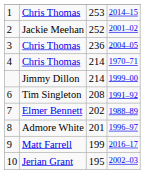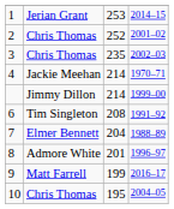 <table class="wikitable">
 <tr>
 </tr>
 <tr>
 <td>1</td>
-<td><a href='#'>Chris Thomas</a></td>
+<td><a href='#'>Jerian Grant</a></td>
 <td>253</td>
 <td style="font-size:80%;"><a href='#'>2014–15</a></td>
 </tr>
 <tr>
 <td>2</td>
-<td>Jackie Meehan</td>
+<td><a href='#'>Chris Thomas</a></td>
 <td>252</td>
 <td style="font-size:80%;"><a href='#'>2001–02</a></td>
 </tr>
 <tr>
 <td>3</td>
 <td><a href='#'>Chris Thomas</a></td>
-<td>236</td>
-<td style="font-size:80%;"><a href='#'>2004–05</a></td>
+<td>235</td>
+<td style="font-size:80%;"><a href='#'>2002–03</a></td>
 </tr>
 <tr>
 <td>4</td>
-<td><a href='#'>Chris Thomas</a></td>
+<td>Jackie Meehan</td>
 <td>214</td>
 <td style="font-size:80%;"><a href='#'>1970–71</a></td>
 </tr>
 <tr>
 <td></td>
 <td>Jimmy Dillon</td>
 <td>214</td>
 <td style="font-size:80%;"><a href='#'>1999–00</a></td>
 </tr>
 <tr>
 <td>6</td>
 <td>Tim Singleton</td>
 <td>208</td>
 <td style="font-size:80%;"><a href='#'>1991–92</a></td>
 </tr>
 <tr>
 <td>7</td>
 <td><a href='#'>Elmer Bennett</a></td>
-<td>202</td>
+<td>204</td>
 <td style="font-size:80%;"><a href='#'>1988–89</a></td>
 </tr>
 <tr>
 <td>8</td>
 <td>Admore White</td>
 <td>201</td>
 <td style="font-size:80%;"><a href='#'>1996–97</a></td>
 </tr>
 <tr>
 <td>9</td>
 <td><a href='#'>Matt Farrell</a></td>
 <td>199</td>
 <td style="font-size:80%;"><a href='#'>2016–17</a></td>
 </tr>
 <tr>
 <td>10</td>
-<td><a href='#'>Jerian Grant</a></td>
+<td><a href='#'>Chris Thomas</a></td>
 <td>195</td>
-<td style="font-size:80%;"><a href='#'>2002–03</a></td>
+<td style="font-size:80%;"><a href='#'>2004–05</a></td>
 </tr>
 </table>
